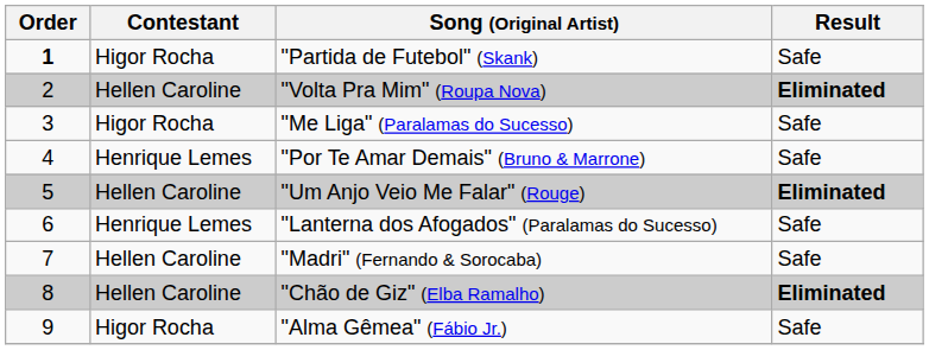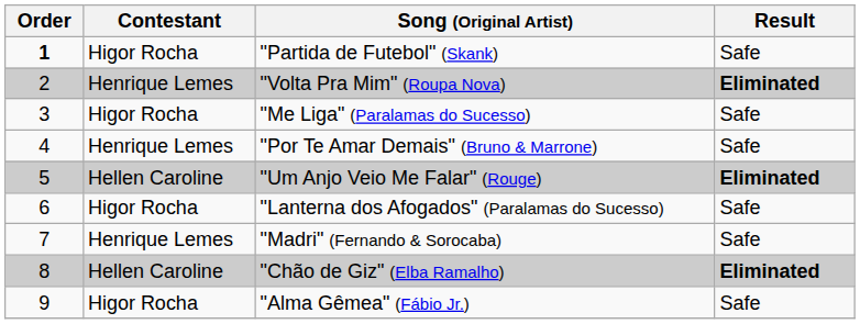 <table class="wikitable" style="font-size:90%; width:70%; text-align: left;">
 <tr>
 <th width="05%">Order</th>
 <th width="15%">Contestant</th>
 <th width="40%">Song <small>(Original Artist)</small></th>
 <th width="10%">Result</th>
 </tr>
 <tr>
 <td style="text-align:center;"><strong>1</strong></td>
 <td>Higor Rocha</td>
 <td>"Partida de Futebol" <small>(<a href='#'>Skank</a>)</small></td>
 <td>Safe</td>
 </tr>
 <tr style="background:#CCCCCC;">
 <td style="text-align:center;">2</td>
-<td>Hellen Caroline</td>
+<td>Henrique Lemes</td>
 <td>"Volta Pra Mim" <small>(<a href='#'>Roupa Nova</a>)</small></td>
 <td><strong>Eliminated</strong></td>
 </tr>
 <tr>
 <td style="text-align:center;">3</td>
 <td>Higor Rocha</td>
 <td>"Me Liga" <small>(<a href='#'>Paralamas do Sucesso</a>)</small></td>
 <td>Safe</td>
 </tr>
 <tr>
 <td style="text-align:center;">4</td>
 <td>Henrique Lemes</td>
 <td>"Por Te Amar Demais" <small>(<a href='#'>Bruno & Marrone</a>)</small></td>
 <td>Safe</td>
 </tr>
 <tr style="background:#CCCCCC;">
 <td style="text-align:center;">5</td>
 <td>Hellen Caroline</td>
 <td>"Um Anjo Veio Me Falar" <small>(<a href='#'>Rouge</a>)</small></td>
 <td><strong>Eliminated</strong></td>
 </tr>
 <tr>
 <td style="text-align:center;">6</td>
-<td>Henrique Lemes</td>
+<td>Higor Rocha</td>
 <td>"Lanterna dos Afogados" <small>(Paralamas do Sucesso)</small></td>
 <td>Safe</td>
 </tr>
 <tr>
 <td style="text-align:center;">7</td>
-<td>Hellen Caroline</td>
+<td>Henrique Lemes</td>
 <td>"Madri" <small>(Fernando & Sorocaba)</small></td>
 <td>Safe</td>
 </tr>
 <tr style="background:#CCCCCC;">
 <td style="text-align:center;">8</td>
 <td>Hellen Caroline</td>
 <td>"Chão de Giz" <small>(<a href='#'>Elba Ramalho</a>)</small></td>
 <td><strong>Eliminated</strong></td>
 </tr>
 <tr>
 <td style="text-align:center;">9</td>
 <td>Higor Rocha</td>
 <td>"Alma Gêmea" <small>(<a href='#'>Fábio Jr.</a>)</small></td>
 <td>Safe</td>
 </tr>
 <tr>
 </tr>
 </table>
